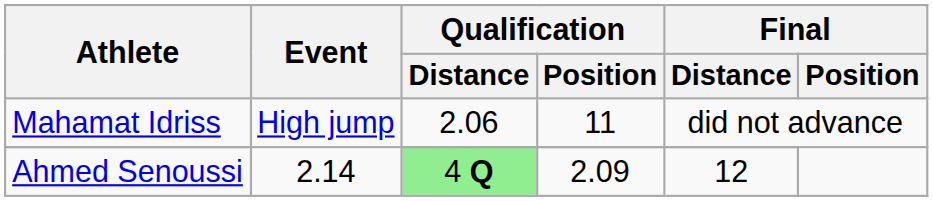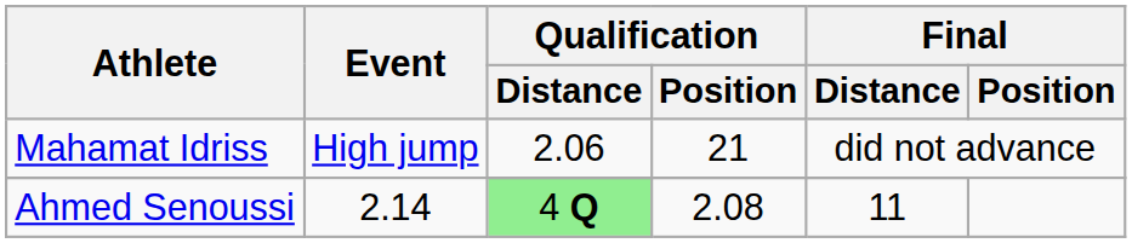 <table class=wikitable style="font-size:90%">
 <tr>
 <th rowspan="2">Athlete</th>
 <th rowspan="2">Event</th>
 <th colspan="2">Qualification</th>
 <th colspan="2">Final</th>
 </tr>
 <tr style="font-size:95%">
 <th>Distance</th>
 <th>Position</th>
 <th>Distance</th>
 <th>Position</th>
 </tr>
 <tr align=center>
 <td align=left><a href='#'>Mahamat Idriss</a></td>
 <td align=left rowspan=2><a href='#'>High jump</a></td>
 <td>2.06</td>
-<td>11</td>
+<td>21</td>
 <td colspan=2>did not advance</td>
 </tr>
 <tr>
 </tr>
 <tr align=center>
 <td align=left><a href='#'>Ahmed Senoussi</a></td>
 <td>2.14</td>
 <td style="background: lightgreen;">4 <strong>Q</strong></td>
-<td>2.09</td>
-<td>12</td>
+<td>2.08</td>
+<td>11</td>
 </tr>
 </table>
